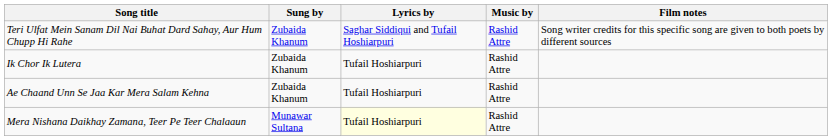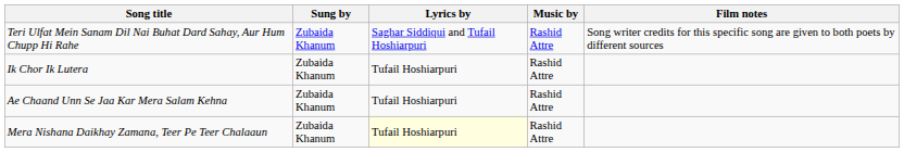 <table Class = "wikitable">
 <tr>
 <th>Song title</th>
 <th>Sung by</th>
 <th>Lyrics by</th>
 <th>Music by</th>
 <th>Film notes</th>
 </tr>
 <tr>
 <td><em>Teri Ulfat Mein Sanam Dil Nai Buhat Dard Sahay, Aur Hum Chupp Hi Rahe</em></td>
 <td><a href='#'>Zubaida Khanum</a></td>
 <td><a href='#'>Saghar Siddiqui</a> and <a href='#'>Tufail Hoshiarpuri</a></td>
 <td><a href='#'>Rashid Attre</a></td>
 <td>Song writer credits for this specific song are given to both poets by different sources</td>
 </tr>
 <tr>
 <td><em>Ik Chor Ik Lutera</em></td>
 <td>Zubaida Khanum</td>
 <td>Tufail Hoshiarpuri</td>
 <td>Rashid Attre</td>
 <td></td>
 </tr>
 <tr>
 <td><em>Ae Chaand Unn Se Jaa Kar Mera Salam Kehna</em></td>
 <td>Zubaida Khanum</td>
 <td>Tufail Hoshiarpuri</td>
 <td>Rashid Attre</td>
 <td></td>
 </tr>
 <tr>
 <td><em>Mera Nishana Daikhay Zamana, Teer Pe Teer Chalaaun</em></td>
-<td><a href='#'>Munawar Sultana</a></td>
+<td>Zubaida Khanum</td>
 <td style="background: lightyellow;">Tufail Hoshiarpuri</td>
 <td>Rashid Attre</td>
 <td></td>
 </tr>
 </table>
